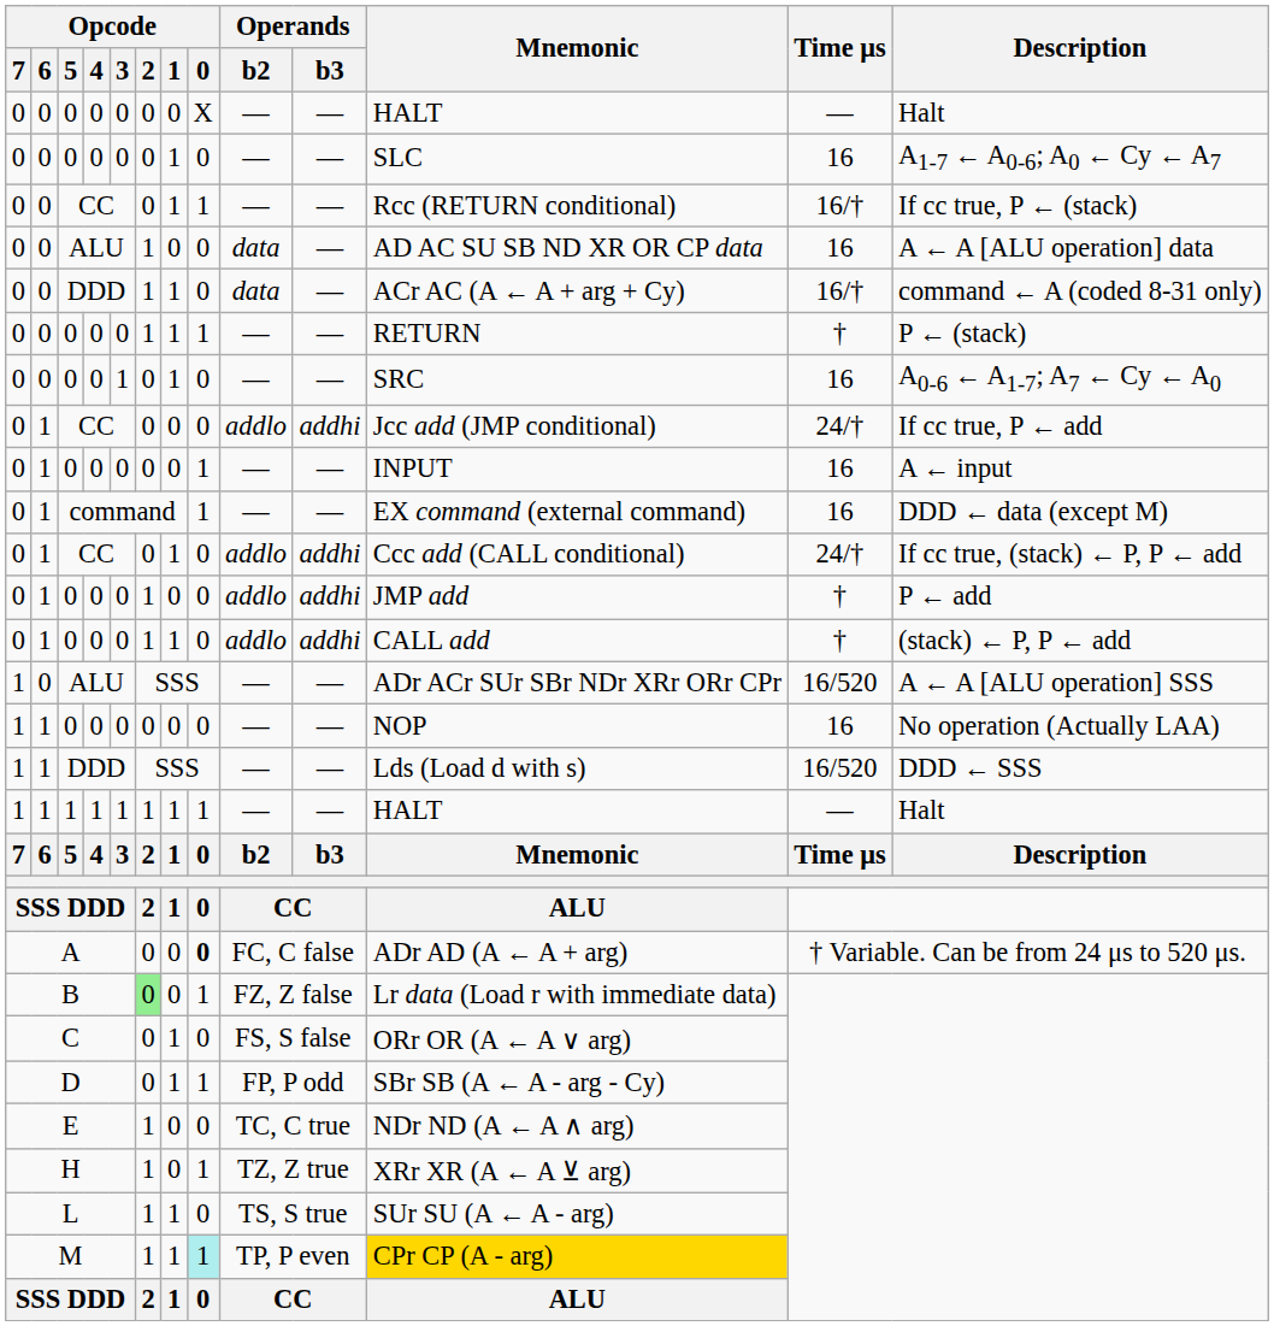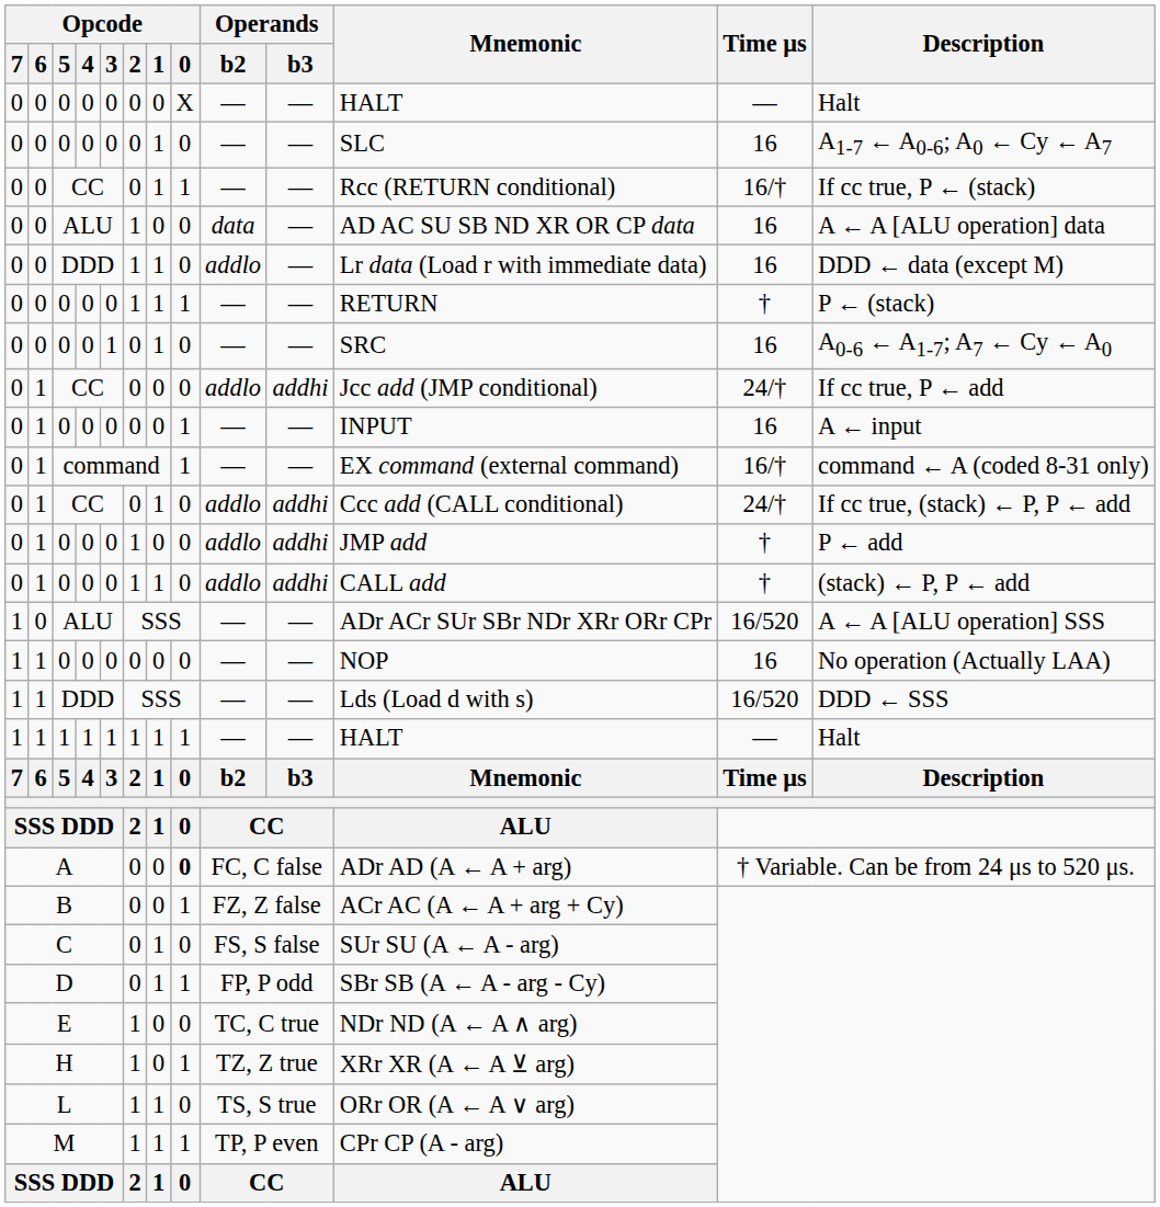 <table class="wikitable" style="text-align:center">
 <tr>
 <th colspan=8>Opcode</th>
 <th colspan=2>Operands</th>
 <th rowspan=2>Mnemonic</th>
 <th rowspan=2>Time μs</th>
 <th rowspan=2>Description</th>
 </tr>
 <tr>
 <th>7</th>
 <th>6</th>
 <th>5</th>
 <th>4</th>
 <th>3</th>
 <th>2</th>
 <th>1</th>
 <th>0</th>
 <th>b2</th>
 <th>b3</th>
 </tr>
 <tr>
 <td>0</td>
 <td>0</td>
 <td>0</td>
 <td>0</td>
 <td>0</td>
 <td>0</td>
 <td>0</td>
 <td>X</td>
 <td>—</td>
 <td>—</td>
 <td align=left>HALT</td>
 <td>—</td>
 <td align=left>Halt</td>
 </tr>
 <tr>
 <td>0</td>
 <td>0</td>
 <td>0</td>
 <td>0</td>
 <td>0</td>
 <td>0</td>
 <td>1</td>
 <td>0</td>
 <td>—</td>
 <td>—</td>
 <td align=left>SLC</td>
 <td>16</td>
 <td align=left>A<sub>1-7</sub> ← A<sub>0-6</sub>; A<sub>0</sub> ← Cy ← A<sub>7</sub></td>
 </tr>
 <tr>
 <td>0</td>
 <td>0</td>
 <td colspan=3>CC</td>
 <td>0</td>
 <td>1</td>
 <td>1</td>
 <td>—</td>
 <td>—</td>
 <td align=left>Rcc (RETURN conditional)</td>
 <td>16/†</td>
 <td align=left>If cc true, P ← (stack)</td>
 </tr>
 <tr>
 <td>0</td>
 <td>0</td>
 <td colspan=3>ALU</td>
 <td>1</td>
 <td>0</td>
 <td>0</td>
 <td><em>data</em></td>
 <td>—</td>
 <td align=left>AD AC SU SB ND XR OR CP <em>data</em></td>
 <td>16</td>
 <td align=left>A ← A [ALU operation] data</td>
 </tr>
 <tr>
 <td>0</td>
 <td>0</td>
 <td colspan=3>DDD</td>
 <td>1</td>
 <td>1</td>
 <td>0</td>
-<td><em>data</em></td>
+<td><em>addlo</em></td>
 <td>—</td>
-<td align=left>ACr AC (A ← A + arg + Cy)</td>
-<td>16/†</td>
-<td align=left>command ← A (coded 8-31 only)</td>
+<td align=left>Lr <em>data</em> (Load r with immediate data)</td>
+<td>16</td>
+<td align=left>DDD ← data (except M)</td>
 </tr>
 <tr>
 <td>0</td>
 <td>0</td>
 <td>0</td>
 <td>0</td>
 <td>0</td>
 <td>1</td>
 <td>1</td>
 <td>1</td>
 <td>—</td>
 <td>—</td>
 <td align=left>RETURN</td>
 <td>†</td>
 <td align=left>P ← (stack)</td>
 </tr>
 <tr>
 <td>0</td>
 <td>0</td>
 <td>0</td>
 <td>0</td>
 <td>1</td>
 <td>0</td>
 <td>1</td>
 <td>0</td>
 <td>—</td>
 <td>—</td>
 <td align=left>SRC</td>
 <td>16</td>
 <td align=left>A<sub>0-6</sub> ← A<sub>1-7</sub>; A<sub>7</sub> ← Cy ← A<sub>0</sub></td>
 </tr>
 <tr>
 <td>0</td>
 <td>1</td>
 <td colspan=3>CC</td>
 <td>0</td>
 <td>0</td>
 <td>0</td>
 <td><em>addlo</em></td>
 <td><em>addhi</em></td>
 <td align=left>Jcc <em>add</em> (JMP conditional)</td>
 <td>24/†</td>
 <td align=left>If cc true, P ← add</td>
 </tr>
 <tr>
 <td>0</td>
 <td>1</td>
 <td>0</td>
 <td>0</td>
 <td>0</td>
 <td>0</td>
 <td>0</td>
 <td>1</td>
 <td>—</td>
 <td>—</td>
 <td align=left>INPUT</td>
 <td>16</td>
 <td align=left>A ← input</td>
 </tr>
 <tr>
 <td>0</td>
 <td>1</td>
 <td colspan=5>command</td>
 <td>1</td>
 <td>—</td>
 <td>—</td>
 <td align=left>EX <em>command</em> (external command)</td>
-<td>16</td>
-<td align=left>DDD ← data (except M)</td>
+<td>16/†</td>
+<td align=left>command ← A (coded 8-31 only)</td>
 </tr>
 <tr>
 <td>0</td>
 <td>1</td>
 <td colspan=3>CC</td>
 <td>0</td>
 <td>1</td>
 <td>0</td>
 <td><em>addlo</em></td>
 <td><em>addhi</em></td>
 <td align=left>Ccc <em>add</em> (CALL conditional)</td>
 <td>24/†</td>
 <td align=left>If cc true, (stack) ← P, P ← add</td>
 </tr>
 <tr>
 <td>0</td>
 <td>1</td>
 <td>0</td>
 <td>0</td>
 <td>0</td>
 <td>1</td>
 <td>0</td>
 <td>0</td>
 <td><em>addlo</em></td>
 <td><em>addhi</em></td>
 <td align=left>JMP <em>add</em></td>
 <td>†</td>
 <td align=left>P ← add</td>
 </tr>
 <tr>
 <td>0</td>
 <td>1</td>
 <td>0</td>
 <td>0</td>
 <td>0</td>
 <td>1</td>
 <td>1</td>
 <td>0</td>
 <td><em>addlo</em></td>
 <td><em>addhi</em></td>
 <td align=left>CALL <em>add</em></td>
 <td>†</td>
 <td align=left>(stack) ← P, P ← add</td>
 </tr>
 <tr>
 <td>1</td>
 <td>0</td>
 <td colspan=3>ALU</td>
 <td colspan=3>SSS</td>
 <td>—</td>
 <td>—</td>
 <td align=left>ADr ACr SUr SBr NDr XRr ORr CPr</td>
 <td>16/520</td>
 <td align=left>A ← A [ALU operation] SSS</td>
 </tr>
 <tr>
 <td>1</td>
 <td>1</td>
 <td>0</td>
 <td>0</td>
 <td>0</td>
 <td>0</td>
 <td>0</td>
 <td>0</td>
 <td>—</td>
 <td>—</td>
 <td align=left>NOP</td>
 <td>16</td>
 <td align=left>No operation (Actually LAA)</td>
 </tr>
 <tr>
 <td>1</td>
 <td>1</td>
 <td colspan=3>DDD</td>
 <td colspan=3>SSS</td>
 <td>—</td>
 <td>—</td>
 <td align=left>Lds (Load d with s)</td>
 <td>16/520</td>
 <td align=left>DDD ← SSS</td>
 </tr>
 <tr>
 <td>1</td>
 <td>1</td>
 <td>1</td>
 <td>1</td>
 <td>1</td>
 <td>1</td>
 <td>1</td>
 <td>1</td>
 <td>—</td>
 <td>—</td>
 <td align=left>HALT</td>
 <td>—</td>
 <td align=left>Halt</td>
 </tr>
 <tr>
 <th>7</th>
 <th>6</th>
 <th>5</th>
 <th>4</th>
 <th>3</th>
 <th>2</th>
 <th>1</th>
 <th>0</th>
 <th>b2</th>
 <th>b3</th>
 <th>Mnemonic</th>
 <th>Time μs</th>
 <th>Description</th>
 </tr>
 <tr>
 <th colspan=13></th>
 </tr>
 <tr>
 <th colspan=5>SSS DDD</th>
 <th>2</th>
 <th>1</th>
 <th>0</th>
 <th colspan=2>CC</th>
 <th>ALU</th>
 </tr>
 <tr>
 <td colspan=5>A</td>
 <td>0</td>
 <td>0</td>
 <td><strong>0</strong></td>
 <td colspan=2>FC, C false</td>
 <td align=left>ADr AD (A ← A + arg)</td>
 <td colspan=2>† Variable. Can be from 24 μs to 520 μs.</td>
 </tr>
 <tr>
 <td colspan=5>B</td>
-<td style="background: lightgreen;">0</td>
+<td>0</td>
 <td>0</td>
 <td>1</td>
 <td colspan=2>FZ, Z false</td>
-<td align=left>Lr <em>data</em> (Load r with immediate data)</td>
+<td align=left>ACr AC (A ← A + arg + Cy)</td>
 </tr>
 <tr>
 <td colspan=5>C</td>
 <td>0</td>
 <td>1</td>
 <td>0</td>
 <td colspan=2>FS, S false</td>
-<td align=left>ORr OR (A ← A ∨ arg)</td>
+<td align=left>SUr SU (A ← A - arg)</td>
 </tr>
 <tr>
 <td colspan=5>D</td>
 <td>0</td>
 <td>1</td>
 <td>1</td>
 <td colspan=2>FP, P odd</td>
 <td align=left>SBr SB (A ← A - arg - Cy)</td>
 </tr>
 <tr>
 <td colspan=5>E</td>
 <td>1</td>
 <td>0</td>
 <td>0</td>
 <td colspan=2>TC, C true</td>
 <td align=left>NDr ND (A ← A ∧ arg)</td>
 </tr>
 <tr>
 <td colspan=5>H</td>
 <td>1</td>
 <td>0</td>
 <td>1</td>
 <td colspan=2>TZ, Z true</td>
 <td align=left>XRr XR (A ← A ⊻ arg)</td>
 </tr>
 <tr>
 <td colspan=5>L</td>
 <td>1</td>
 <td>1</td>
 <td>0</td>
 <td colspan=2>TS, S true</td>
-<td align=left>SUr SU (A ← A - arg)</td>
+<td align=left>ORr OR (A ← A ∨ arg)</td>
 </tr>
 <tr>
 <td colspan=5>M</td>
 <td>1</td>
 <td>1</td>
-<td style="background: paleturquoise;">1</td>
+<td>1</td>
 <td colspan=2>TP, P even</td>
-<td align=left style="background: gold;">CPr CP (A - arg)</td>
+<td align=left>CPr CP (A - arg)</td>
 </tr>
 <tr>
 <th colspan=5>SSS DDD</th>
 <th>2</th>
 <th>1</th>
 <th>0</th>
 <th colspan=2>CC</th>
 <th>ALU</th>
 </tr>
 </table>
